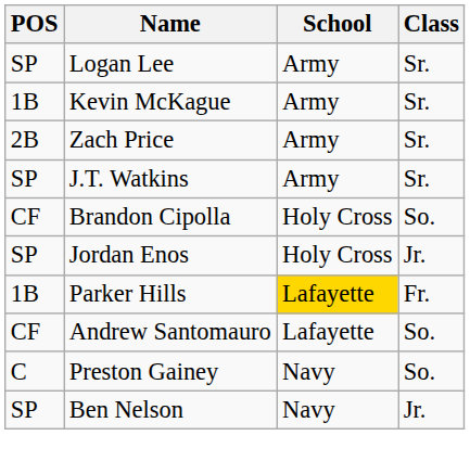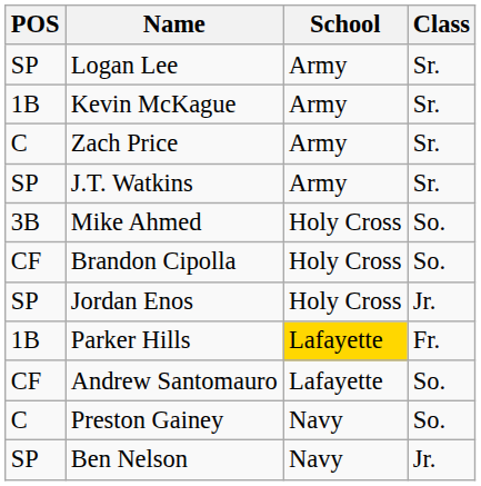 <table class=wikitable>
 <tr>
 <th>POS</th>
 <th>Name</th>
 <th>School</th>
 <th>Class</th>
 </tr>
 <tr>
 <td>SP</td>
 <td>Logan Lee</td>
 <td>Army</td>
 <td>Sr.</td>
 </tr>
 <tr>
 <td>1B</td>
 <td>Kevin McKague</td>
 <td>Army</td>
 <td>Sr.</td>
 </tr>
 <tr>
-<td>2B</td>
+<td>C</td>
 <td>Zach Price</td>
 <td>Army</td>
 <td>Sr.</td>
 </tr>
 <tr>
 <td>SP</td>
 <td>J.T. Watkins</td>
 <td>Army</td>
 <td>Sr.</td>
+</tr>
+<tr>
+<td>3B</td>
+<td>Mike Ahmed</td>
+<td>Holy Cross</td>
+<td>So.</td>
 </tr>
 <tr>
 <td>CF</td>
 <td>Brandon Cipolla</td>
 <td>Holy Cross</td>
 <td>So.</td>
 </tr>
 <tr>
 <td>SP</td>
 <td>Jordan Enos</td>
 <td>Holy Cross</td>
 <td>Jr.</td>
 </tr>
 <tr>
 <td>1B</td>
 <td>Parker Hills</td>
 <td style="background: gold;">Lafayette</td>
 <td>Fr.</td>
 </tr>
 <tr>
 <td>CF</td>
 <td>Andrew Santomauro</td>
 <td>Lafayette</td>
 <td>So.</td>
 </tr>
 <tr>
 <td>C</td>
 <td>Preston Gainey</td>
 <td>Navy</td>
 <td>So.</td>
 </tr>
 <tr>
 <td>SP</td>
 <td>Ben Nelson</td>
 <td>Navy</td>
 <td>Jr.</td>
 </tr>
 </table>
